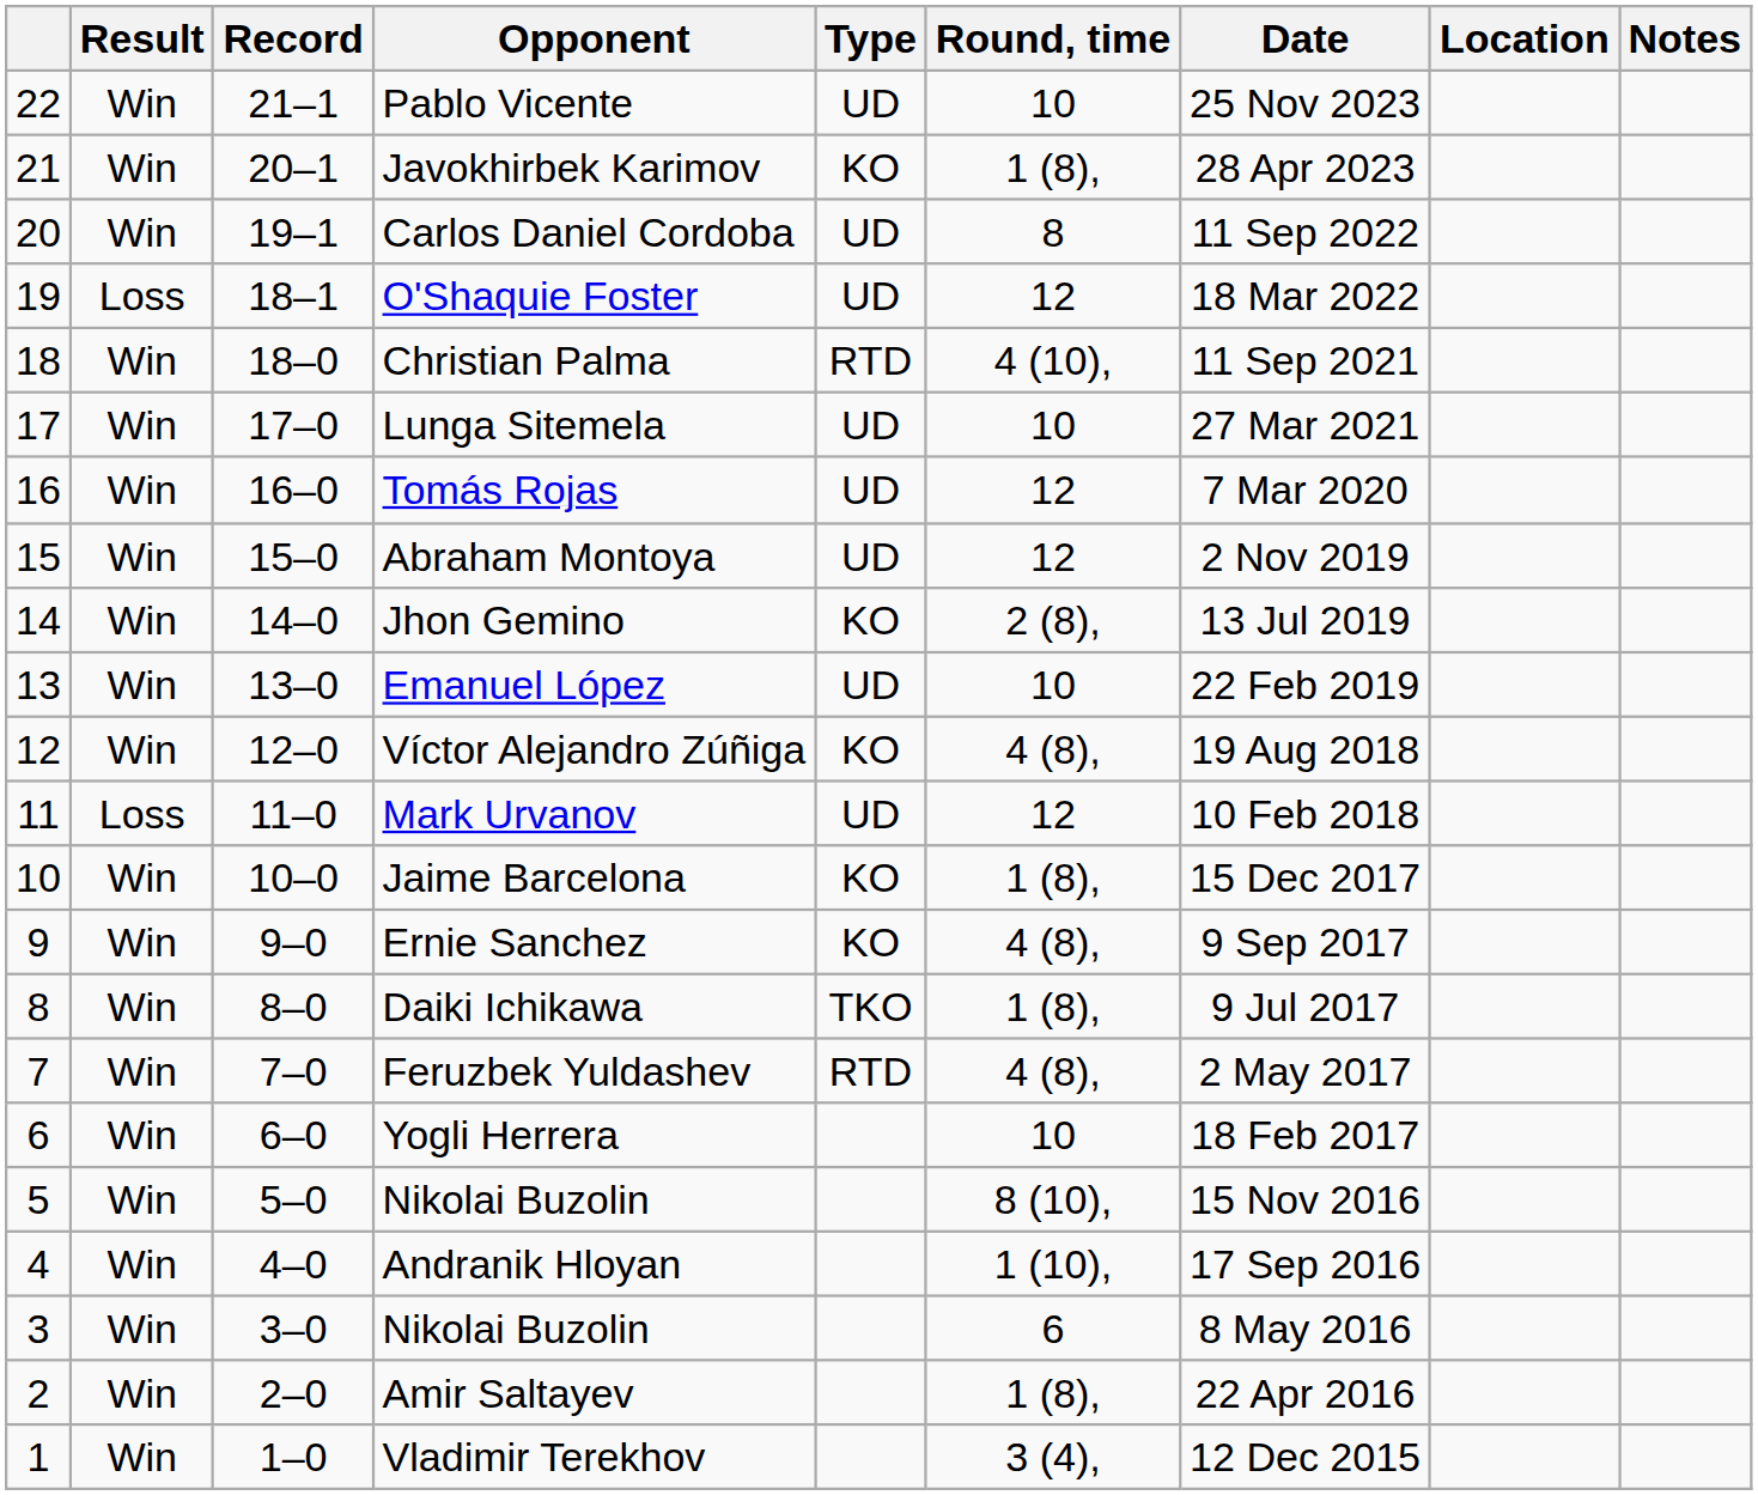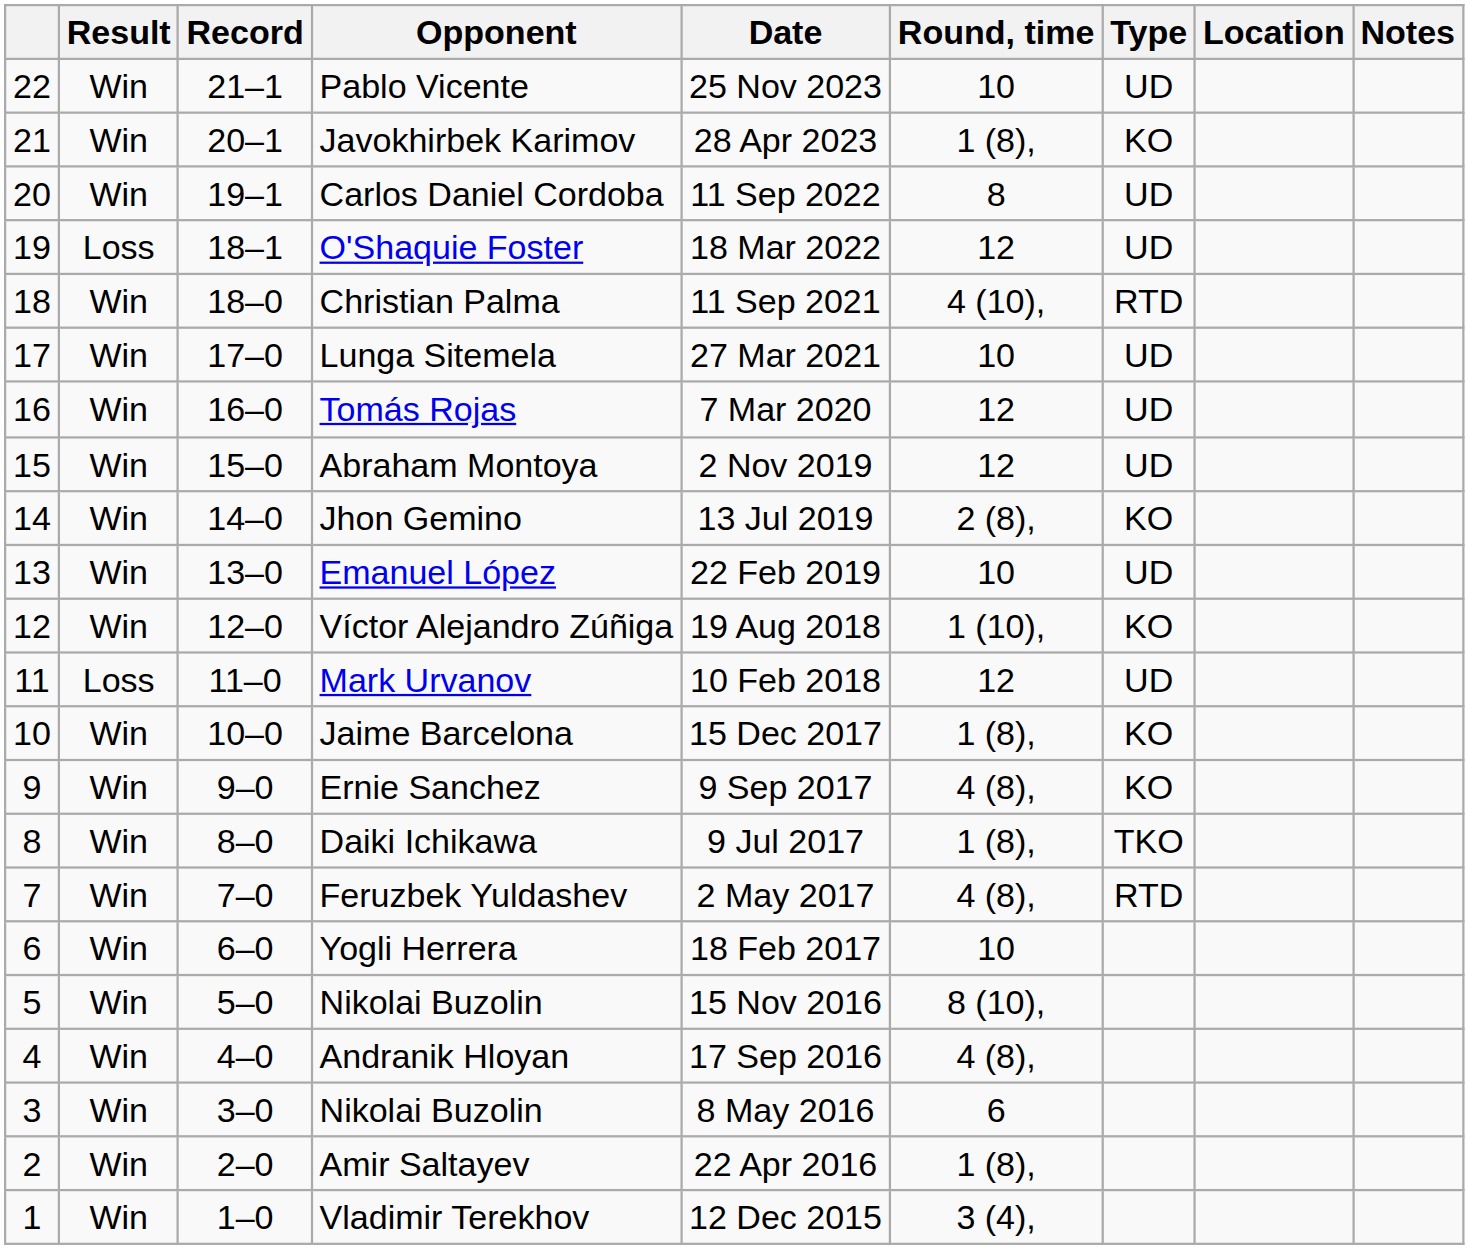 <table class="wikitable" style="text-align:center; font-size:95%">
 <tr>
 <th></th>
 <th>Result</th>
 <th>Record</th>
 <th>Opponent</th>
+<th>Date</th>
+<th>Round, time</th>
 <th>Type</th>
-<th>Round, time</th>
-<th>Date</th>
 <th>Location</th>
 <th>Notes</th>
 </tr>
 <tr>
 <td>22</td>
 <td>Win</td>
 <td>21–1</td>
 <td align=left>Pablo Vicente</td>
+<td>25 Nov 2023</td>
+<td>10</td>
 <td>UD</td>
-<td>10</td>
-<td>25 Nov 2023</td>
 <td align=left></td>
 <td></td>
 </tr>
 <tr>
 <td>21</td>
 <td>Win</td>
 <td>20–1</td>
 <td align=left>Javokhirbek Karimov</td>
+<td>28 Apr 2023</td>
+<td>1 (8), </td>
 <td>KO</td>
-<td>1 (8), </td>
-<td>28 Apr 2023</td>
 <td align=left></td>
 <td></td>
 </tr>
 <tr>
 <td>20</td>
 <td>Win</td>
 <td>19–1</td>
 <td align=left>Carlos Daniel Cordoba</td>
+<td>11 Sep 2022</td>
+<td>8</td>
 <td>UD</td>
-<td>8</td>
-<td>11 Sep 2022</td>
 <td align=left></td>
 <td></td>
 </tr>
 <tr>
 <td>19</td>
 <td>Loss</td>
 <td>18–1</td>
 <td align="left"><a href='#'>O'Shaquie Foster</a></td>
+<td>18 Mar 2022</td>
+<td>12</td>
 <td>UD</td>
-<td>12</td>
-<td>18 Mar 2022</td>
 <td style="text-align:left;"></td>
 <td align="left"></td>
 </tr>
 <tr>
 <td>18</td>
 <td>Win</td>
 <td>18–0</td>
 <td align=left>Christian Palma</td>
+<td>11 Sep 2021</td>
+<td>4 (10), </td>
 <td>RTD</td>
-<td>4 (10), </td>
-<td>11 Sep 2021</td>
 <td align=left></td>
 <td align=left></td>
 </tr>
 <tr>
 <td>17</td>
 <td>Win</td>
 <td>17–0</td>
 <td align=left>Lunga Sitemela</td>
+<td>27 Mar 2021</td>
+<td>10</td>
 <td>UD</td>
-<td>10</td>
-<td>27 Mar 2021</td>
 <td align=left></td>
 <td align=left></td>
 </tr>
 <tr>
 <td>16</td>
 <td>Win</td>
 <td>16–0</td>
 <td align=left><a href='#'>Tomás Rojas</a></td>
+<td>7 Mar 2020</td>
+<td>12</td>
 <td>UD</td>
-<td>12</td>
-<td>7 Mar 2020</td>
 <td align=left></td>
 <td align=left></td>
 </tr>
 <tr>
 <td>15</td>
 <td>Win</td>
 <td>15–0</td>
 <td align=left>Abraham Montoya</td>
+<td>2 Nov 2019</td>
+<td>12</td>
 <td>UD</td>
-<td>12</td>
-<td>2 Nov 2019</td>
 <td align=left></td>
 <td align=left></td>
 </tr>
 <tr>
 <td>14</td>
 <td>Win</td>
 <td>14–0</td>
 <td align=left>Jhon Gemino</td>
+<td>13 Jul 2019</td>
+<td>2 (8), </td>
 <td>KO</td>
-<td>2 (8), </td>
-<td>13 Jul 2019</td>
 <td align=left></td>
 <td></td>
 </tr>
 <tr>
 <td>13</td>
 <td>Win</td>
 <td>13–0</td>
 <td align=left><a href='#'>Emanuel López</a></td>
+<td>22 Feb 2019</td>
+<td>10</td>
 <td>UD</td>
-<td>10</td>
-<td>22 Feb 2019</td>
 <td align=left></td>
 <td align=left></td>
 </tr>
 <tr>
 <td>12</td>
 <td>Win</td>
 <td>12–0</td>
 <td align=left>Víctor Alejandro Zúñiga</td>
+<td>19 Aug 2018</td>
+<td>1 (10), </td>
 <td>KO</td>
-<td>4 (8), </td>
-<td>19 Aug 2018</td>
 <td align=left></td>
 <td align=left></td>
 </tr>
 <tr>
 <td>11</td>
 <td>Loss</td>
 <td>11–0</td>
 <td align=left><a href='#'>Mark Urvanov</a></td>
+<td>10 Feb 2018</td>
+<td>12</td>
 <td>UD</td>
-<td>12</td>
-<td>10 Feb 2018</td>
 <td align=left></td>
 <td align=left></td>
 </tr>
 <tr>
 <td>10</td>
 <td>Win</td>
 <td>10–0</td>
 <td align=left>Jaime Barcelona</td>
+<td>15 Dec 2017</td>
+<td>1 (8), </td>
 <td>KO</td>
-<td>1 (8), </td>
-<td>15 Dec 2017</td>
 <td align=left></td>
 <td></td>
 </tr>
 <tr>
 <td>9</td>
 <td>Win</td>
 <td>9–0</td>
 <td align=left>Ernie Sanchez</td>
+<td>9 Sep 2017</td>
+<td>4 (8), </td>
 <td>KO</td>
-<td>4 (8), </td>
-<td>9 Sep 2017</td>
 <td align=left></td>
 <td></td>
 </tr>
 <tr>
 <td>8</td>
 <td>Win</td>
 <td>8–0</td>
 <td align=left>Daiki Ichikawa</td>
+<td>9 Jul 2017</td>
+<td>1 (8), </td>
 <td>TKO</td>
-<td>1 (8), </td>
-<td>9 Jul 2017</td>
 <td align=left></td>
 <td align=left></td>
 </tr>
 <tr>
 <td>7</td>
 <td>Win</td>
 <td>7–0</td>
 <td align=left>Feruzbek Yuldashev</td>
+<td>2 May 2017</td>
+<td>4 (8), </td>
 <td>RTD</td>
-<td>4 (8), </td>
-<td>2 May 2017</td>
 <td align=left></td>
 <td align=left></td>
 </tr>
 <tr>
 <td>6</td>
 <td>Win</td>
 <td>6–0</td>
 <td align=left>Yogli Herrera</td>
+<td>18 Feb 2017</td>
+<td>10</td>
 <td></td>
-<td>10</td>
-<td>18 Feb 2017</td>
 <td align=left></td>
 <td align=left></td>
 </tr>
 <tr>
 <td>5</td>
 <td>Win</td>
 <td>5–0</td>
 <td align=left>Nikolai Buzolin</td>
+<td>15 Nov 2016</td>
+<td>8 (10), </td>
 <td></td>
-<td>8 (10), </td>
-<td>15 Nov 2016</td>
 <td align=left></td>
 <td align=left></td>
 </tr>
 <tr>
 <td>4</td>
 <td>Win</td>
 <td>4–0</td>
 <td align=left>Andranik Hloyan</td>
+<td>17 Sep 2016</td>
+<td>4 (8), </td>
 <td></td>
-<td>1 (10), </td>
-<td>17 Sep 2016</td>
 <td align=left></td>
 <td></td>
 </tr>
 <tr>
 <td>3</td>
 <td>Win</td>
 <td>3–0</td>
 <td align=left>Nikolai Buzolin</td>
+<td>8 May 2016</td>
+<td>6</td>
 <td></td>
-<td>6</td>
-<td>8 May 2016</td>
 <td align=left></td>
 <td></td>
 </tr>
 <tr>
 <td>2</td>
 <td>Win</td>
 <td>2–0</td>
 <td align=left>Amir Saltayev</td>
+<td>22 Apr 2016</td>
+<td>1 (8), </td>
 <td></td>
-<td>1 (8), </td>
-<td>22 Apr 2016</td>
 <td align=left></td>
 <td></td>
 </tr>
 <tr>
 <td>1</td>
 <td>Win</td>
 <td>1–0</td>
 <td align=left>Vladimir Terekhov</td>
+<td>12 Dec 2015</td>
+<td>3 (4), </td>
 <td></td>
-<td>3 (4), </td>
-<td>12 Dec 2015</td>
 <td align=left></td>
 <td></td>
 </tr>
 </table>
